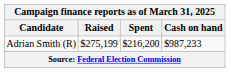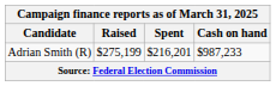 <table class="wikitable sortable">
 <tr>
 <th colspan=4>Campaign finance reports as of March 31, 2025</th>
 </tr>
 <tr style="text-align:center;">
 <th>Candidate</th>
 <th>Raised</th>
 <th>Spent</th>
 <th>Cash on hand</th>
 </tr>
 <tr>
 <td>Adrian Smith (R)</td>
 <td>$275,199</td>
-<td>$216,200</td>
+<td>$216,201</td>
 <td>$987,233</td>
 </tr>
 <tr>
 <th colspan="4"><small>Source: <a href='#'>Federal Election Commission</a></small></th>
 </tr>
 </table>
